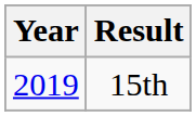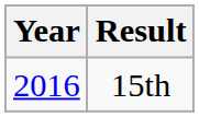 <table class="wikitable" style="text-align:center">
 <tr>
 <th>Year</th>
 <th>Result</th>
 </tr>
 <tr>
-<td><a href='#'>2019</a></td>
+<td><a href='#'>2016</a></td>
 <td>15th</td>
 </tr>
 </table>
